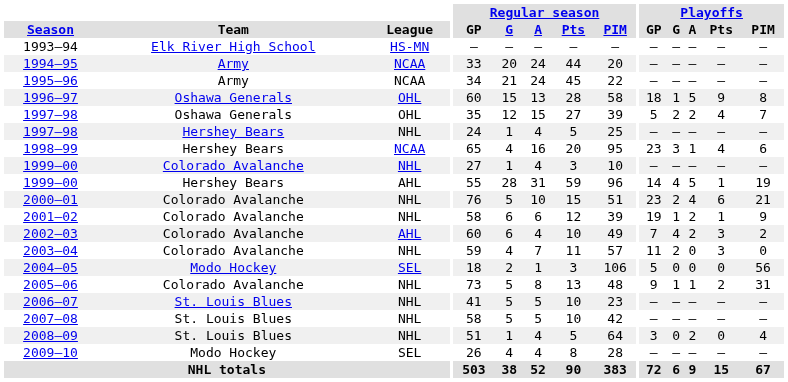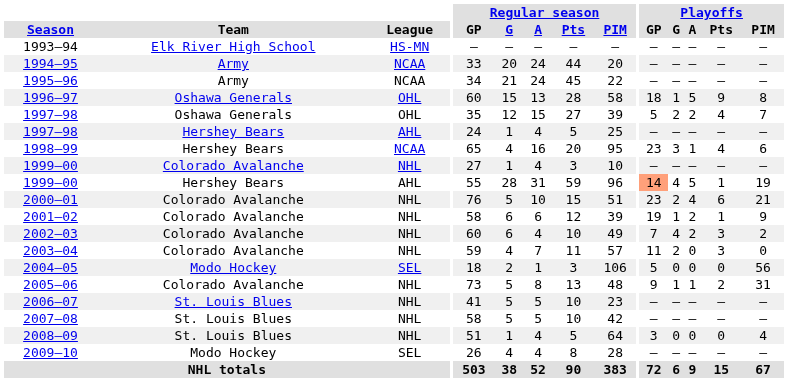 <table border="0" cellpadding="1" cellspacing="0" style="text-align:center; width:60em">
 <tr bgcolor="#e0e0e0">
 <th colspan="3" bgcolor="#ffffff"></th>
 <th rowspan="100" bgcolor="#ffffff"></th>
 <th colspan="5"><a href='#'>Regular season</a></th>
 <th rowspan="100" bgcolor="#ffffff"></th>
 <th colspan="5"><a href='#'>Playoffs</a></th>
 </tr>
 <tr bgcolor="#e0e0e0">
 <th><a href='#'>Season</a></th>
 <th>Team</th>
 <th>League</th>
 <th>GP</th>
 <th><a href='#'>G</a></th>
 <th><a href='#'>A</a></th>
 <th><a href='#'>Pts</a></th>
 <th><a href='#'>PIM</a></th>
 <th>GP</th>
 <th>G</th>
 <th>A</th>
 <th>Pts</th>
 <th>PIM</th>
 </tr>
 <tr>
 <td>1993–94</td>
 <td><a href='#'>Elk River High School</a></td>
 <td><a href='#'>HS-MN</a></td>
 <td>—</td>
 <td>—</td>
 <td>—</td>
 <td>—</td>
 <td>—</td>
 <td>—</td>
 <td>—</td>
 <td>—</td>
 <td>—</td>
 <td>—</td>
 </tr>
 <tr bgcolor="#f0f0f0">
 <td><a href='#'>1994–95</a></td>
 <td><a href='#'>Army</a></td>
 <td><a href='#'>NCAA</a></td>
 <td>33</td>
 <td>20</td>
 <td>24</td>
 <td>44</td>
 <td>20</td>
 <td>—</td>
 <td>—</td>
 <td>—</td>
 <td>—</td>
 <td>—</td>
 </tr>
 <tr>
 <td><a href='#'>1995–96</a></td>
 <td>Army</td>
 <td>NCAA</td>
 <td>34</td>
 <td>21</td>
 <td>24</td>
 <td>45</td>
 <td>22</td>
 <td>—</td>
 <td>—</td>
 <td>—</td>
 <td>—</td>
 <td>—</td>
 </tr>
 <tr bgcolor="#f0f0f0">
 <td><a href='#'>1996–97</a></td>
 <td><a href='#'>Oshawa Generals</a></td>
 <td><a href='#'>OHL</a></td>
 <td>60</td>
 <td>15</td>
 <td>13</td>
 <td>28</td>
 <td>58</td>
 <td>18</td>
 <td>1</td>
 <td>5</td>
 <td>9</td>
 <td>8</td>
 </tr>
 <tr>
 <td><a href='#'>1997–98</a></td>
 <td>Oshawa Generals</td>
 <td>OHL</td>
 <td>35</td>
 <td>12</td>
 <td>15</td>
 <td>27</td>
 <td>39</td>
 <td>5</td>
 <td>2</td>
 <td>2</td>
 <td>4</td>
 <td>7</td>
 </tr>
 <tr bgcolor="#f0f0f0">
 <td><a href='#'>1997–98</a></td>
 <td><a href='#'>Hershey Bears</a></td>
-<td>NHL</td>
+<td><a href='#'>AHL</a></td>
 <td>24</td>
 <td>1</td>
 <td>4</td>
 <td>5</td>
 <td>25</td>
 <td>—</td>
 <td>—</td>
 <td>—</td>
 <td>—</td>
 <td>—</td>
 </tr>
 <tr>
 <td><a href='#'>1998–99</a></td>
 <td>Hershey Bears</td>
 <td><a href='#'>NCAA</a></td>
 <td>65</td>
 <td>4</td>
 <td>16</td>
 <td>20</td>
 <td>95</td>
 <td>23</td>
 <td>3</td>
 <td>1</td>
 <td>4</td>
 <td>6</td>
 </tr>
 <tr bgcolor="#f0f0f0">
 <td><a href='#'>1999–00</a></td>
 <td><a href='#'>Colorado Avalanche</a></td>
 <td><a href='#'>NHL</a></td>
 <td>27</td>
 <td>1</td>
 <td>4</td>
 <td>3</td>
 <td>10</td>
 <td>—</td>
 <td>—</td>
 <td>—</td>
 <td>—</td>
 <td>—</td>
 </tr>
 <tr>
 <td><a href='#'>1999–00</a></td>
 <td>Hershey Bears</td>
 <td>AHL</td>
 <td>55</td>
 <td>28</td>
 <td>31</td>
 <td>59</td>
 <td>96</td>
-<td>14</td>
+<td style="background: lightsalmon;">14</td>
 <td>4</td>
 <td>5</td>
 <td>1</td>
 <td>19</td>
 </tr>
 <tr bgcolor="#f0f0f0">
 <td><a href='#'>2000–01</a></td>
 <td>Colorado Avalanche</td>
 <td>NHL</td>
 <td>76</td>
 <td>5</td>
 <td>10</td>
 <td>15</td>
 <td>51</td>
 <td>23</td>
 <td>2</td>
 <td>4</td>
 <td>6</td>
 <td>21</td>
 </tr>
 <tr>
 <td><a href='#'>2001–02</a></td>
 <td>Colorado Avalanche</td>
 <td>NHL</td>
 <td>58</td>
 <td>6</td>
 <td>6</td>
 <td>12</td>
 <td>39</td>
 <td>19</td>
 <td>1</td>
 <td>2</td>
 <td>1</td>
 <td>9</td>
 </tr>
 <tr bgcolor="#f0f0f0">
 <td><a href='#'>2002–03</a></td>
 <td>Colorado Avalanche</td>
-<td><a href='#'>AHL</a></td>
+<td>NHL</td>
 <td>60</td>
 <td>6</td>
 <td>4</td>
 <td>10</td>
 <td>49</td>
 <td>7</td>
 <td>4</td>
 <td>2</td>
 <td>3</td>
 <td>2</td>
 </tr>
 <tr>
 <td><a href='#'>2003–04</a></td>
 <td>Colorado Avalanche</td>
 <td>NHL</td>
 <td>59</td>
 <td>4</td>
 <td>7</td>
 <td>11</td>
 <td>57</td>
 <td>11</td>
 <td>2</td>
 <td>0</td>
 <td>3</td>
 <td>0</td>
 </tr>
 <tr bgcolor="#f0f0f0">
 <td><a href='#'>2004–05</a></td>
 <td><a href='#'>Modo Hockey</a></td>
 <td><a href='#'>SEL</a></td>
 <td>18</td>
 <td>2</td>
 <td>1</td>
 <td>3</td>
 <td>106</td>
 <td>5</td>
 <td>0</td>
 <td>0</td>
 <td>0</td>
 <td>56</td>
 </tr>
 <tr>
 <td><a href='#'>2005–06</a></td>
 <td>Colorado Avalanche</td>
 <td>NHL</td>
 <td>73</td>
 <td>5</td>
 <td>8</td>
 <td>13</td>
 <td>48</td>
 <td>9</td>
 <td>1</td>
 <td>1</td>
 <td>2</td>
 <td>31</td>
 </tr>
 <tr bgcolor="#f0f0f0">
 <td><a href='#'>2006–07</a></td>
 <td><a href='#'>St. Louis Blues</a></td>
 <td>NHL</td>
 <td>41</td>
 <td>5</td>
 <td>5</td>
 <td>10</td>
 <td>23</td>
 <td>—</td>
 <td>—</td>
 <td>—</td>
 <td>—</td>
 <td>—</td>
 </tr>
 <tr>
 <td><a href='#'>2007–08</a></td>
 <td>St. Louis Blues</td>
 <td>NHL</td>
 <td>58</td>
 <td>5</td>
 <td>5</td>
 <td>10</td>
 <td>42</td>
 <td>—</td>
 <td>—</td>
 <td>—</td>
 <td>—</td>
 <td>—</td>
 </tr>
 <tr bgcolor="#f0f0f0">
 <td><a href='#'>2008–09</a></td>
 <td>St. Louis Blues</td>
 <td>NHL</td>
 <td>51</td>
 <td>1</td>
 <td>4</td>
 <td>5</td>
 <td>64</td>
 <td>3</td>
 <td>0</td>
-<td>2</td>
+<td>0</td>
 <td>0</td>
 <td>4</td>
 </tr>
 <tr>
 <td><a href='#'>2009–10</a></td>
 <td>Modo Hockey</td>
 <td>SEL</td>
 <td>26</td>
 <td>4</td>
 <td>4</td>
 <td>8</td>
 <td>28</td>
 <td>—</td>
 <td>—</td>
 <td>—</td>
 <td>—</td>
 <td>—</td>
 </tr>
 <tr bgcolor="#e0e0e0">
 <th colspan="3">NHL totals</th>
 <th>503</th>
 <th>38</th>
 <th>52</th>
 <th>90</th>
 <th>383</th>
 <th>72</th>
 <th>6</th>
 <th>9</th>
 <th>15</th>
 <th>67</th>
 </tr>
 </table>
